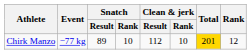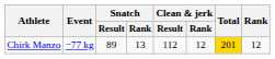 <table class="wikitable" style="font-size:90%">
 <tr>
 <th rowspan="2">Athlete</th>
 <th rowspan="2">Event</th>
 <th colspan="2">Snatch</th>
 <th colspan="2">Clean & jerk</th>
 <th rowspan="2">Total</th>
 <th rowspan="2">Rank</th>
 </tr>
 <tr style="font-size:95%">
 <th>Result</th>
 <th>Rank</th>
 <th>Result</th>
 <th>Rank</th>
 </tr>
 <tr align=center>
 <td align=left><a href='#'>Chirk Manzo</a></td>
 <td align=left><a href='#'>−77 kg</a></td>
 <td>89</td>
-<td>10</td>
+<td>13</td>
 <td>112</td>
-<td>10</td>
+<td>12</td>
 <td style="background: gold;">201</td>
 <td>12</td>
 </tr>
 </table>
